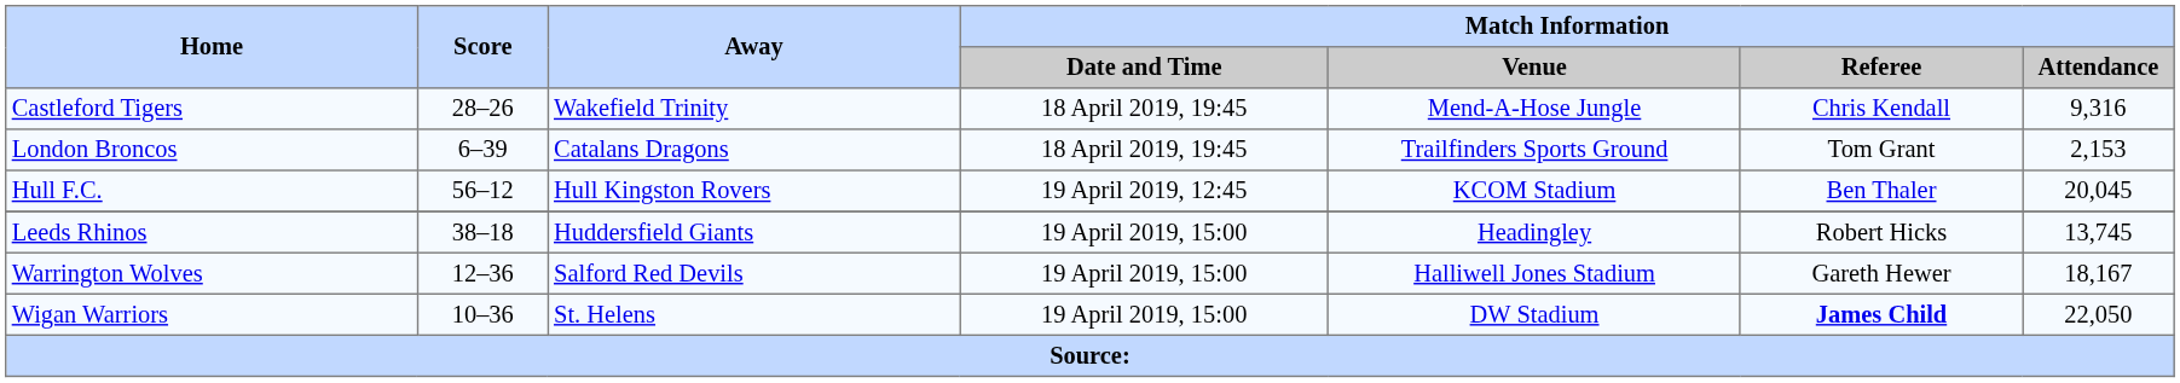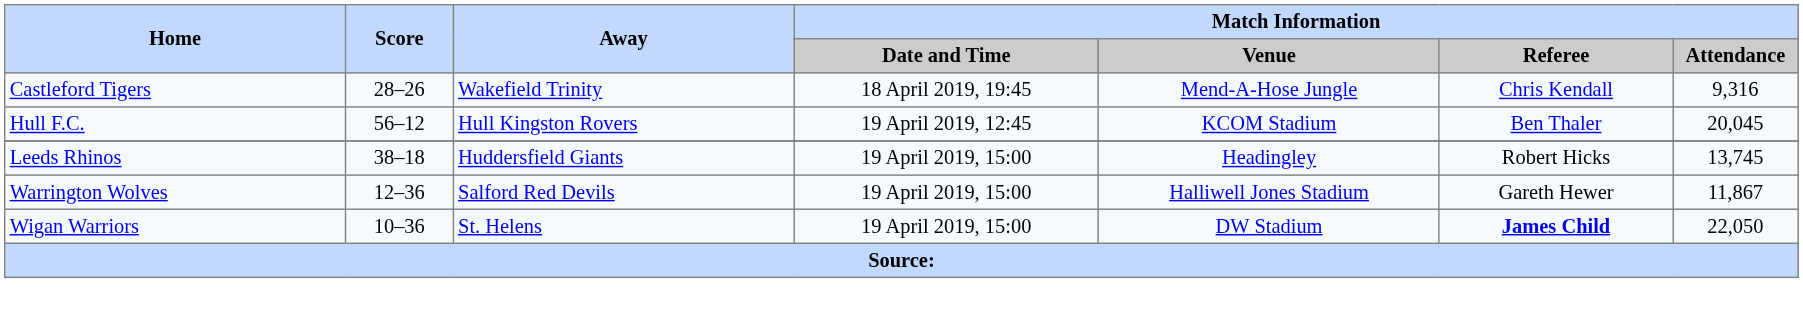 <table border=1 style="border-collapse:collapse; font-size:90%; text-align:center;" cellpadding=3 cellspacing=0 width=100%>
 <tr bgcolor=#C1D8FF>
 <th rowspan=2 width=19%>Home</th>
 <th rowspan=2 width=6%>Score</th>
 <th rowspan=2 width=19%>Away</th>
 <th colspan=4>Match Information</th>
 </tr>
 <tr bgcolor=#CCCCCC>
 <th width=17%>Date and Time</th>
 <th width=19%>Venue</th>
 <th width=13%>Referee</th>
 <th width=7%>Attendance</th>
 </tr>
 <tr bgcolor=#F5FAFF>
 <td align=left> <a href='#'>Castleford Tigers</a></td>
 <td>28–26</td>
 <td align=left> <a href='#'>Wakefield Trinity</a></td>
 <td>18 April 2019, 19:45</td>
 <td><a href='#'>Mend-A-Hose Jungle</a></td>
 <td><a href='#'>Chris Kendall</a></td>
 <td>9,316</td>
-</tr>
-<tr bgcolor=#F5FAFF>
-<td align=left> <a href='#'>London Broncos</a></td>
-<td>6–39</td>
-<td align=left> <a href='#'>Catalans Dragons</a></td>
-<td>18 April 2019, 19:45</td>
-<td><a href='#'>Trailfinders Sports Ground</a></td>
-<td>Tom Grant</td>
-<td>2,153</td>
 </tr>
 <tr bgcolor=#F5FAFF>
 <td align=left> <a href='#'>Hull F.C.</a></td>
 <td>56–12</td>
 <td align=left> <a href='#'>Hull Kingston Rovers</a></td>
 <td>19 April 2019, 12:45</td>
 <td><a href='#'>KCOM Stadium</a></td>
 <td><a href='#'>Ben Thaler</a></td>
 <td>20,045</td>
 </tr>
 <tr bgcolor=#F5FAFF>
 </tr>
 <tr bgcolor=#F5FAFF>
 <td align=left> <a href='#'>Leeds Rhinos</a></td>
 <td>38–18</td>
 <td align=left> <a href='#'>Huddersfield Giants</a></td>
 <td>19 April 2019, 15:00</td>
 <td><a href='#'>Headingley</a></td>
 <td>Robert Hicks</td>
 <td>13,745</td>
 </tr>
 <tr bgcolor=#F5FAFF>
 <td align=left> <a href='#'>Warrington Wolves</a></td>
 <td>12–36</td>
 <td align=left> <a href='#'>Salford Red Devils</a></td>
 <td>19 April 2019, 15:00</td>
 <td><a href='#'>Halliwell Jones Stadium</a></td>
 <td>Gareth Hewer</td>
-<td>18,167</td>
+<td>11,867</td>
 </tr>
 <tr bgcolor=#F5FAFF>
 <td align=left> <a href='#'>Wigan Warriors</a></td>
 <td>10–36</td>
 <td align=left> <a href='#'>St. Helens</a></td>
 <td>19 April 2019, 15:00</td>
 <td><a href='#'>DW Stadium</a></td>
 <td><strong><a href='#'>James Child</a></strong></td>
 <td>22,050</td>
 </tr>
 <tr style="background:#c1d8ff;">
 <th colspan=7>Source:</th>
 </tr>
 </table>
